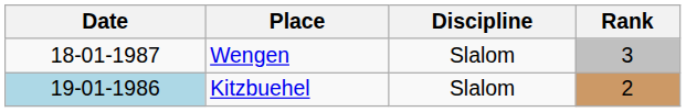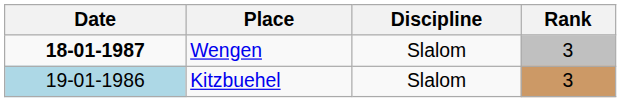 <table class="wikitable" width=40% style="font-size:100%; text-align:center;">
 <tr>
 <th>Date</th>
 <th>Place</th>
 <th>Discipline</th>
 <th>Rank</th>
 </tr>
 <tr>
-<td>18-01-1987</td>
+<td><strong>18-01-1987</strong></td>
 <td align=left> <a href='#'>Wengen</a></td>
 <td>Slalom</td>
 <td bgcolor=silver>3</td>
 </tr>
 <tr>
 <td style="background: lightblue;">19-01-1986</td>
 <td align=left> <a href='#'>Kitzbuehel</a></td>
 <td>Slalom</td>
-<td bgcolor=cc9966>2</td>
+<td bgcolor=cc9966>3</td>
 </tr>
 </table>
